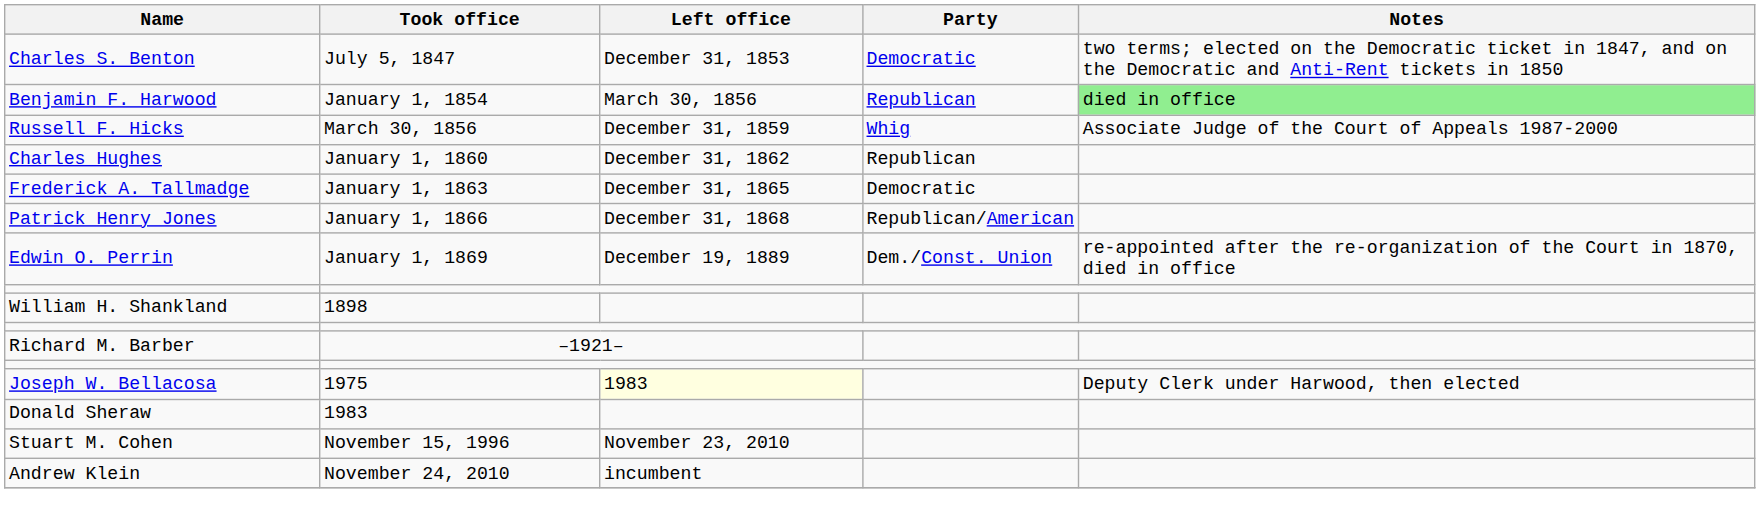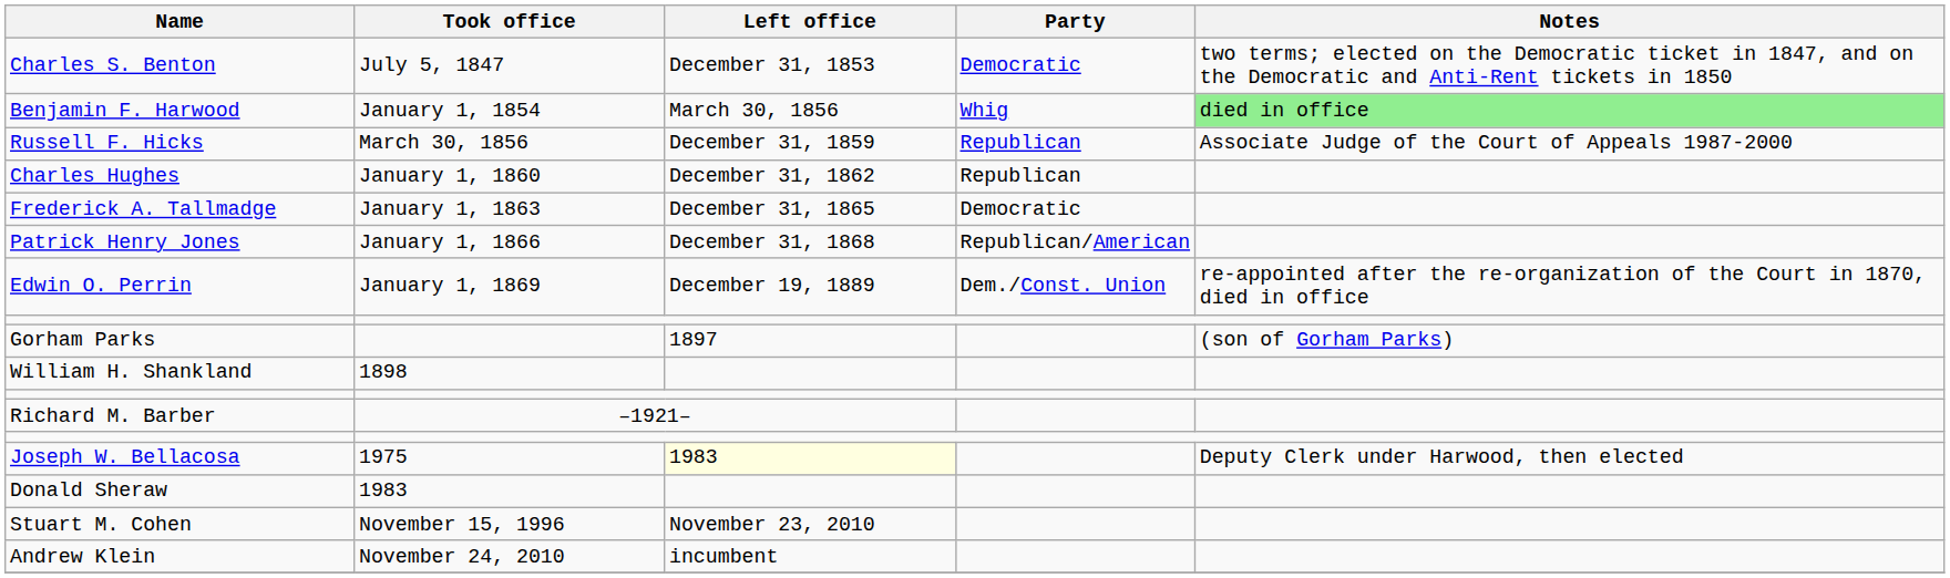 <table class="wikitable">
 <tr>
 <th width="18%">Name</th>
 <th width="16%">Took office</th>
 <th width="15%">Left office</th>
 <th>Party</th>
 <th>Notes</th>
 </tr>
 <tr>
 <td><a href='#'>Charles S. Benton</a></td>
 <td>July 5, 1847</td>
 <td>December 31, 1853</td>
 <td><a href='#'>Democratic</a></td>
 <td>two terms; elected on the Democratic ticket in 1847, and on the Democratic and <a href='#'>Anti-Rent</a> tickets in 1850</td>
 </tr>
 <tr>
 <td><a href='#'>Benjamin F. Harwood</a></td>
 <td>January 1, 1854</td>
 <td>March 30, 1856</td>
-<td><a href='#'>Republican</a></td>
+<td><a href='#'>Whig</a></td>
 <td style="background: lightgreen;">died in office</td>
 </tr>
 <tr>
 <td><a href='#'>Russell F. Hicks</a></td>
 <td>March 30, 1856</td>
 <td>December 31, 1859</td>
-<td><a href='#'>Whig</a></td>
+<td><a href='#'>Republican</a></td>
 <td>Associate Judge of the Court of Appeals 1987-2000</td>
 </tr>
 <tr>
 <td><a href='#'>Charles Hughes</a></td>
 <td>January 1, 1860</td>
 <td>December 31, 1862</td>
 <td>Republican</td>
 <td></td>
 </tr>
 <tr>
 <td><a href='#'>Frederick A. Tallmadge</a></td>
 <td>January 1, 1863</td>
 <td>December 31, 1865</td>
 <td>Democratic</td>
 <td></td>
 </tr>
 <tr>
 <td><a href='#'>Patrick Henry Jones</a></td>
 <td>January 1, 1866</td>
 <td>December 31, 1868</td>
 <td>Republican/<a href='#'>American</a></td>
 <td></td>
 </tr>
 <tr>
 <td><a href='#'>Edwin O. Perrin</a></td>
 <td>January 1, 1869</td>
 <td>December 19, 1889</td>
 <td>Dem./<a href='#'>Const. Union</a></td>
 <td>re-appointed after the re-organization of the Court in 1870, died in office</td>
 </tr>
 <tr>
 <td></td>
+</tr>
+<tr>
+<td>Gorham Parks</td>
+<td></td>
+<td>1897</td>
+<td></td>
+<td>(son of <a href='#'>Gorham Parks</a>)</td>
 </tr>
 <tr>
 <td>William H. Shankland</td>
 <td>1898</td>
 <td></td>
 <td></td>
 <td></td>
 </tr>
 <tr>
 <td></td>
 </tr>
 <tr>
 <td>Richard M. Barber</td>
 <td colspan="2" align="center">–1921–</td>
 <td></td>
 <td></td>
 </tr>
 <tr>
 <td></td>
 </tr>
 <tr>
 <td><a href='#'>Joseph W. Bellacosa</a></td>
 <td>1975</td>
 <td style="background: lightyellow;">1983</td>
 <td></td>
 <td>Deputy Clerk under Harwood, then elected</td>
 </tr>
 <tr>
 <td>Donald Sheraw</td>
 <td>1983</td>
 <td></td>
 <td></td>
 <td></td>
 </tr>
 <tr>
 <td>Stuart M. Cohen</td>
 <td>November 15, 1996</td>
 <td>November 23, 2010</td>
 <td></td>
 <td></td>
 </tr>
 <tr>
 <td>Andrew Klein</td>
 <td>November 24, 2010</td>
 <td>incumbent</td>
 <td></td>
 <td></td>
 </tr>
 <tr>
 </tr>
 </table>
